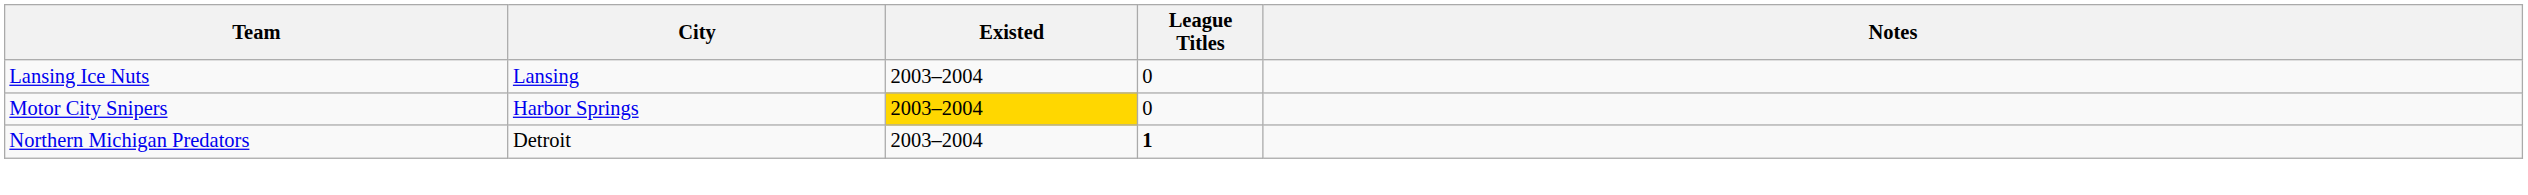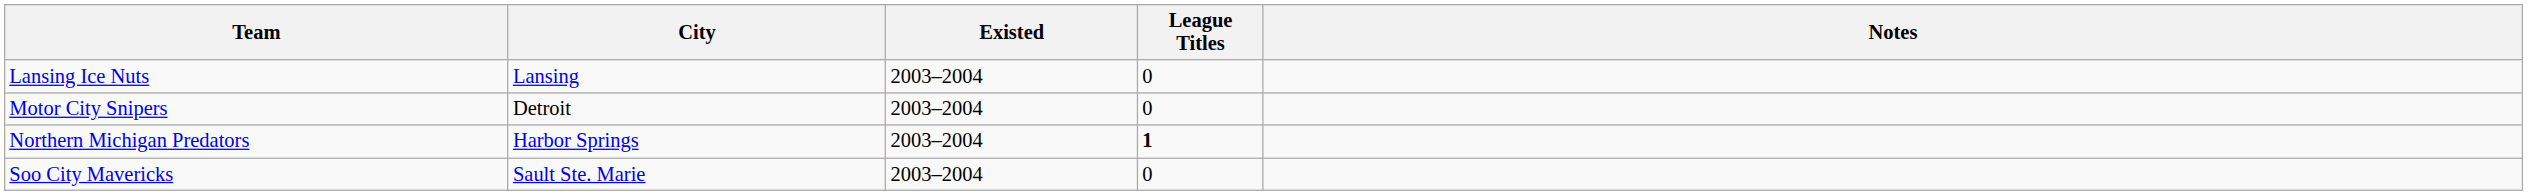 <table class="wikitable">
 <tr>
 <th bgcolor="#DDDDFF" width="20%">Team</th>
 <th bgcolor="#DDDDFF" width="15%">City</th>
 <th bgcolor="#DDDDFF" width="10%">Existed</th>
 <th bgcolor="#DDDDFF" width="5%">League Titles</th>
 <th bgcolor="#DDDDFF" width="50%">Notes</th>
 </tr>
 <tr>
 <td><a href='#'>Lansing Ice Nuts</a></td>
 <td><a href='#'>Lansing</a></td>
 <td>2003–2004</td>
 <td>0</td>
 <td></td>
 </tr>
 <tr>
 <td><a href='#'>Motor City Snipers</a></td>
-<td><a href='#'>Harbor Springs</a></td>
-<td style="background: gold;">2003–2004</td>
+<td>Detroit</td>
+<td>2003–2004</td>
 <td>0</td>
 <td></td>
 </tr>
 <tr>
 <td><a href='#'>Northern Michigan Predators</a></td>
-<td>Detroit</td>
+<td><a href='#'>Harbor Springs</a></td>
 <td>2003–2004</td>
 <td><strong>1</strong></td>
 <td></td>
 </tr>
+<tr>
+<td><a href='#'>Soo City Mavericks</a></td>
+<td><a href='#'>Sault Ste. Marie</a></td>
+<td>2003–2004</td>
+<td>0</td>
+<td></td>
+</tr>
 </table>
